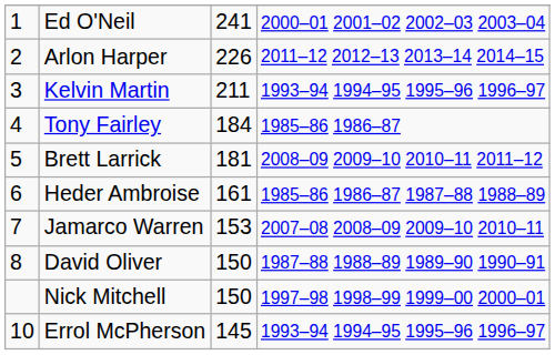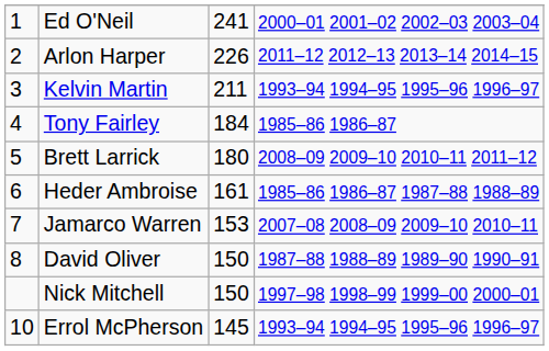 <table class="wikitable">
 <tr>
 </tr>
 <tr>
 <td>1</td>
 <td>Ed O'Neil</td>
 <td>241</td>
 <td style="font-size:80%;"><a href='#'>2000–01</a> <a href='#'>2001–02</a> <a href='#'>2002–03</a> <a href='#'>2003–04</a></td>
 </tr>
 <tr>
 <td>2</td>
 <td>Arlon Harper</td>
 <td>226</td>
 <td style="font-size:80%;"><a href='#'>2011–12</a> <a href='#'>2012–13</a> <a href='#'>2013–14</a> <a href='#'>2014–15</a></td>
 </tr>
 <tr>
 <td>3</td>
 <td><a href='#'>Kelvin Martin</a></td>
 <td>211</td>
 <td style="font-size:80%;"><a href='#'>1993–94</a> <a href='#'>1994–95</a> <a href='#'>1995–96</a> <a href='#'>1996–97</a></td>
 </tr>
 <tr>
 <td>4</td>
 <td><a href='#'>Tony Fairley</a></td>
 <td>184</td>
 <td style="font-size:80%;"><a href='#'>1985–86</a> <a href='#'>1986–87</a></td>
 </tr>
 <tr>
 <td>5</td>
 <td>Brett Larrick</td>
-<td>181</td>
+<td>180</td>
 <td style="font-size:80%;"><a href='#'>2008–09</a> <a href='#'>2009–10</a> <a href='#'>2010–11</a> <a href='#'>2011–12</a></td>
 </tr>
 <tr>
 <td>6</td>
 <td>Heder Ambroise</td>
 <td>161</td>
 <td style="font-size:80%;"><a href='#'>1985–86</a> <a href='#'>1986–87</a> <a href='#'>1987–88</a> <a href='#'>1988–89</a></td>
 </tr>
 <tr>
 <td>7</td>
 <td>Jamarco Warren</td>
 <td>153</td>
 <td style="font-size:80%;"><a href='#'>2007–08</a> <a href='#'>2008–09</a> <a href='#'>2009–10</a> <a href='#'>2010–11</a></td>
 </tr>
 <tr>
 <td>8</td>
 <td>David Oliver</td>
 <td>150</td>
 <td style="font-size:80%;"><a href='#'>1987–88</a> <a href='#'>1988–89</a> <a href='#'>1989–90</a> <a href='#'>1990–91</a></td>
 </tr>
 <tr>
 <td></td>
 <td>Nick Mitchell</td>
 <td>150</td>
 <td style="font-size:80%;"><a href='#'>1997–98</a> <a href='#'>1998–99</a> <a href='#'>1999–00</a> <a href='#'>2000–01</a></td>
 </tr>
 <tr>
 <td>10</td>
 <td>Errol McPherson</td>
 <td>145</td>
 <td style="font-size:80%;"><a href='#'>1993–94</a> <a href='#'>1994–95</a> <a href='#'>1995–96</a> <a href='#'>1996–97</a></td>
 </tr>
 </table>
